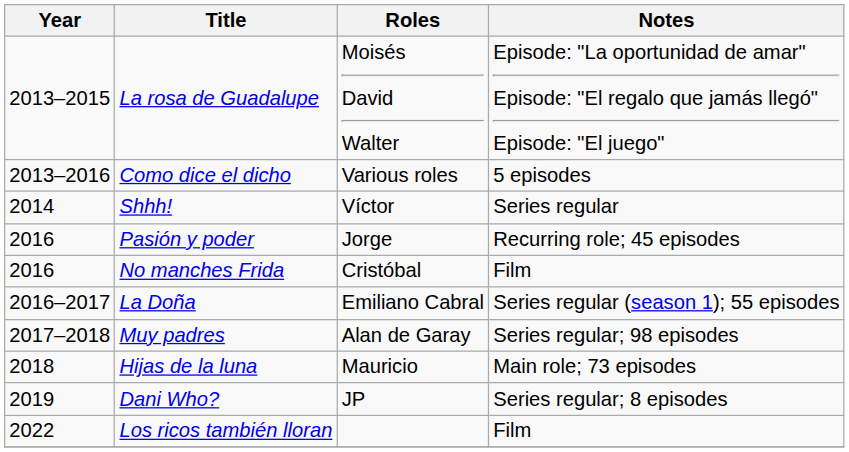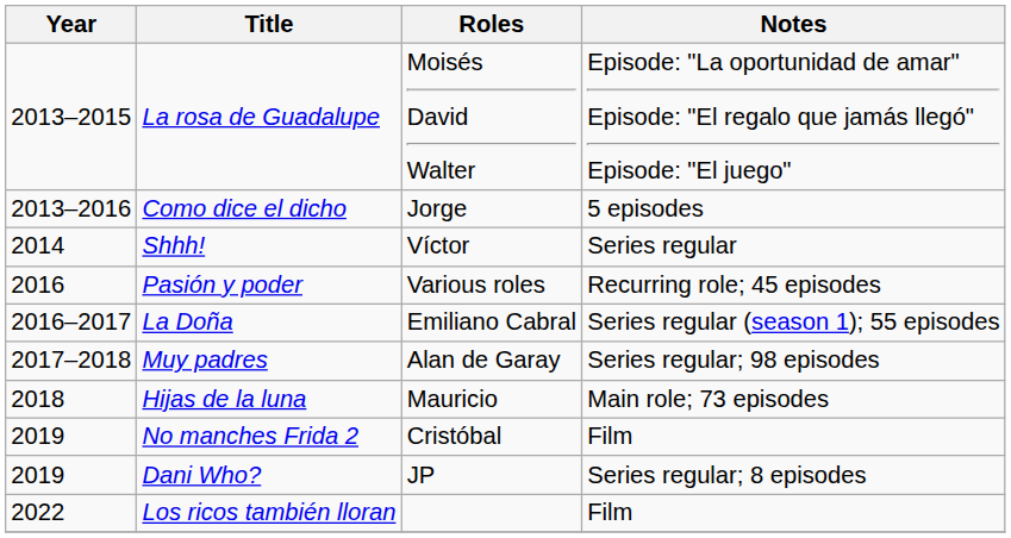 <table class="wikitable sortable">
 <tr>
 <th>Year</th>
 <th>Title</th>
 <th>Roles</th>
 <th>Notes</th>
 </tr>
 <tr>
 <td>2013–2015</td>
 <td><em><a href='#'>La rosa de Guadalupe</a></em></td>
 <td>Moisés<hr>David<hr>Walter</td>
 <td>Episode: "La oportunidad de amar"<hr>Episode: "El regalo que jamás llegó"<hr>Episode: "El juego"</td>
 </tr>
 <tr>
 <td>2013–2016</td>
 <td><em><a href='#'>Como dice el dicho</a></em></td>
-<td>Various roles</td>
+<td>Jorge</td>
 <td>5 episodes</td>
 </tr>
 <tr>
 <td>2014</td>
 <td><em><a href='#'>Shhh!</a></em></td>
 <td>Víctor</td>
 <td>Series regular</td>
 </tr>
 <tr>
 <td>2016</td>
 <td><em><a href='#'>Pasión y poder</a></em></td>
-<td>Jorge</td>
+<td>Various roles</td>
 <td>Recurring role; 45 episodes</td>
-</tr>
-<tr>
-<td>2016</td>
-<td><em><a href='#'>No manches Frida</a></em></td>
-<td>Cristóbal</td>
-<td>Film</td>
 </tr>
 <tr>
 <td>2016–2017</td>
 <td><em><a href='#'>La Doña</a></em></td>
 <td>Emiliano Cabral</td>
 <td>Series regular (<a href='#'>season 1</a>); 55 episodes</td>
 </tr>
 <tr>
 <td>2017–2018</td>
 <td><em><a href='#'>Muy padres</a></em></td>
 <td>Alan de Garay</td>
 <td>Series regular; 98 episodes</td>
 </tr>
 <tr>
 <td>2018</td>
 <td><em><a href='#'>Hijas de la luna</a></em></td>
 <td>Mauricio</td>
 <td>Main role; 73 episodes</td>
 </tr>
 <tr>
 <td>2019</td>
+<td><em><a href='#'>No manches Frida 2</a></em></td>
+<td>Cristóbal</td>
+<td>Film</td>
+</tr>
+<tr>
+<td>2019</td>
 <td><em><a href='#'>Dani Who?</a></em></td>
 <td>JP</td>
 <td>Series regular; 8 episodes</td>
 </tr>
 <tr>
 <td>2022</td>
 <td><em><a href='#'>Los ricos también lloran</a></em></td>
 <td></td>
 <td>Film</td>
 </tr>
 <tr>
 </tr>
 </table>
